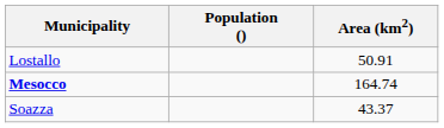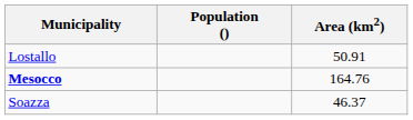 <table class="wikitable">
 <tr>
 <th width="160">Municipality</th>
 <th width="140">Population <br>()</th>
 <th width="120">Area (km<sup>2</sup>)</th>
 </tr>
 <tr>
 <td><a href='#'>Lostallo</a></td>
 <td align="center"></td>
 <td align="center">50.91</td>
 </tr>
 <tr>
 <td><strong><a href='#'>Mesocco</a></strong></td>
 <td align="center"></td>
-<td align="center">164.74</td>
+<td align="center">164.76</td>
 </tr>
 <tr>
 <td><a href='#'>Soazza</a></td>
 <td align="center"></td>
-<td align="center">43.37</td>
+<td align="center">46.37</td>
 </tr>
 </table>
